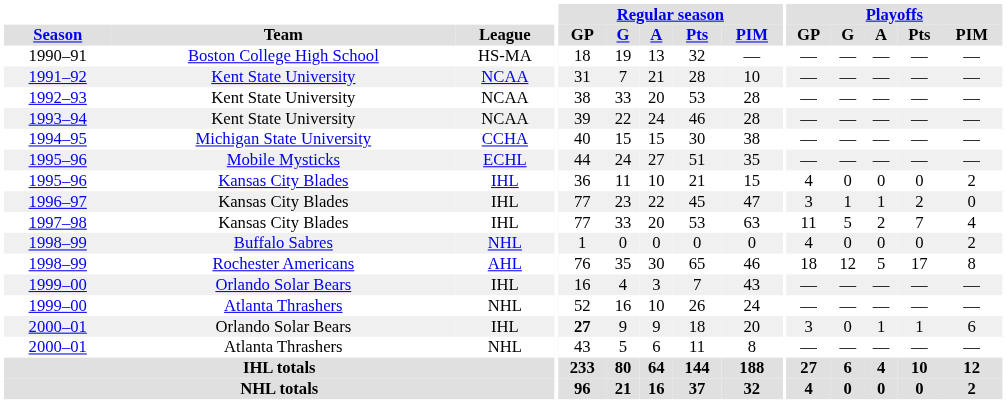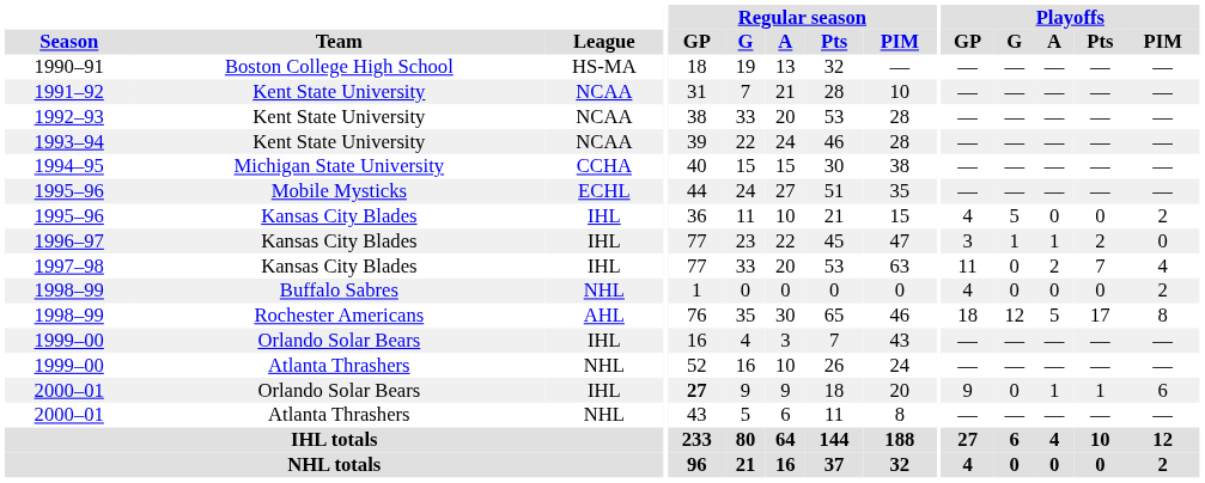 <table border="0" cellpadding="1" cellspacing="0" style="text-align:center; width:60em">
 <tr bgcolor="#e0e0e0">
 <th colspan="3" bgcolor="#ffffff"></th>
 <th rowspan="100" bgcolor="#ffffff"></th>
 <th colspan="5"><a href='#'>Regular season</a></th>
 <th rowspan="100" bgcolor="#ffffff"></th>
 <th colspan="5"><a href='#'>Playoffs</a></th>
 </tr>
 <tr bgcolor="#e0e0e0">
 <th><a href='#'>Season</a></th>
 <th>Team</th>
 <th>League</th>
 <th>GP</th>
 <th><a href='#'>G</a></th>
 <th><a href='#'>A</a></th>
 <th><a href='#'>Pts</a></th>
 <th><a href='#'>PIM</a></th>
 <th>GP</th>
 <th>G</th>
 <th>A</th>
 <th>Pts</th>
 <th>PIM</th>
 </tr>
 <tr>
 <td>1990–91</td>
 <td><a href='#'>Boston College High School</a></td>
 <td>HS-MA</td>
 <td>18</td>
 <td>19</td>
 <td>13</td>
 <td>32</td>
 <td>—</td>
 <td>—</td>
 <td>—</td>
 <td>—</td>
 <td>—</td>
 <td>—</td>
 </tr>
 <tr bgcolor="#f0f0f0">
 <td><a href='#'>1991–92</a></td>
 <td><a href='#'>Kent State University</a></td>
 <td><a href='#'>NCAA</a></td>
 <td>31</td>
 <td>7</td>
 <td>21</td>
 <td>28</td>
 <td>10</td>
 <td>—</td>
 <td>—</td>
 <td>—</td>
 <td>—</td>
 <td>—</td>
 </tr>
 <tr>
 <td><a href='#'>1992–93</a></td>
 <td>Kent State University</td>
 <td>NCAA</td>
 <td>38</td>
 <td>33</td>
 <td>20</td>
 <td>53</td>
 <td>28</td>
 <td>—</td>
 <td>—</td>
 <td>—</td>
 <td>—</td>
 <td>—</td>
 </tr>
 <tr bgcolor="#f0f0f0">
 <td><a href='#'>1993–94</a></td>
 <td>Kent State University</td>
 <td>NCAA</td>
 <td>39</td>
 <td>22</td>
 <td>24</td>
 <td>46</td>
 <td>28</td>
 <td>—</td>
 <td>—</td>
 <td>—</td>
 <td>—</td>
 <td>—</td>
 </tr>
 <tr>
 <td><a href='#'>1994–95</a></td>
 <td><a href='#'>Michigan State University</a></td>
 <td><a href='#'>CCHA</a></td>
 <td>40</td>
 <td>15</td>
 <td>15</td>
 <td>30</td>
 <td>38</td>
 <td>—</td>
 <td>—</td>
 <td>—</td>
 <td>—</td>
 <td>—</td>
 </tr>
 <tr bgcolor="#f0f0f0">
 <td><a href='#'>1995–96</a></td>
 <td><a href='#'>Mobile Mysticks</a></td>
 <td><a href='#'>ECHL</a></td>
 <td>44</td>
 <td>24</td>
 <td>27</td>
 <td>51</td>
 <td>35</td>
 <td>—</td>
 <td>—</td>
 <td>—</td>
 <td>—</td>
 <td>—</td>
 </tr>
 <tr>
 <td><a href='#'>1995–96</a></td>
 <td><a href='#'>Kansas City Blades</a></td>
 <td><a href='#'>IHL</a></td>
 <td>36</td>
 <td>11</td>
 <td>10</td>
 <td>21</td>
 <td>15</td>
 <td>4</td>
-<td>0</td>
+<td>5</td>
 <td>0</td>
 <td>0</td>
 <td>2</td>
 </tr>
 <tr bgcolor="#f0f0f0">
 <td><a href='#'>1996–97</a></td>
 <td>Kansas City Blades</td>
 <td>IHL</td>
 <td>77</td>
 <td>23</td>
 <td>22</td>
 <td>45</td>
 <td>47</td>
 <td>3</td>
 <td>1</td>
 <td>1</td>
 <td>2</td>
 <td>0</td>
 </tr>
 <tr>
 <td><a href='#'>1997–98</a></td>
 <td>Kansas City Blades</td>
 <td>IHL</td>
 <td>77</td>
 <td>33</td>
 <td>20</td>
 <td>53</td>
 <td>63</td>
 <td>11</td>
-<td>5</td>
+<td>0</td>
 <td>2</td>
 <td>7</td>
 <td>4</td>
 </tr>
 <tr bgcolor="#f0f0f0">
 <td><a href='#'>1998–99</a></td>
 <td><a href='#'>Buffalo Sabres</a></td>
 <td><a href='#'>NHL</a></td>
 <td>1</td>
 <td>0</td>
 <td>0</td>
 <td>0</td>
 <td>0</td>
 <td>4</td>
 <td>0</td>
 <td>0</td>
 <td>0</td>
 <td>2</td>
 </tr>
 <tr>
 <td><a href='#'>1998–99</a></td>
 <td><a href='#'>Rochester Americans</a></td>
 <td><a href='#'>AHL</a></td>
 <td>76</td>
 <td>35</td>
 <td>30</td>
 <td>65</td>
 <td>46</td>
 <td>18</td>
 <td>12</td>
 <td>5</td>
 <td>17</td>
 <td>8</td>
 </tr>
 <tr bgcolor="#f0f0f0">
 <td><a href='#'>1999–00</a></td>
 <td><a href='#'>Orlando Solar Bears</a></td>
 <td>IHL</td>
 <td>16</td>
 <td>4</td>
 <td>3</td>
 <td>7</td>
 <td>43</td>
 <td>—</td>
 <td>—</td>
 <td>—</td>
 <td>—</td>
 <td>—</td>
 </tr>
 <tr>
 <td><a href='#'>1999–00</a></td>
 <td><a href='#'>Atlanta Thrashers</a></td>
 <td>NHL</td>
 <td>52</td>
 <td>16</td>
 <td>10</td>
 <td>26</td>
 <td>24</td>
 <td>—</td>
 <td>—</td>
 <td>—</td>
 <td>—</td>
 <td>—</td>
 </tr>
 <tr bgcolor="#f0f0f0">
 <td><a href='#'>2000–01</a></td>
 <td>Orlando Solar Bears</td>
 <td>IHL</td>
 <td><strong>27</strong></td>
 <td>9</td>
 <td>9</td>
 <td>18</td>
 <td>20</td>
-<td>3</td>
+<td>9</td>
 <td>0</td>
 <td>1</td>
 <td>1</td>
 <td>6</td>
 </tr>
 <tr>
 <td><a href='#'>2000–01</a></td>
 <td>Atlanta Thrashers</td>
 <td>NHL</td>
 <td>43</td>
 <td>5</td>
 <td>6</td>
 <td>11</td>
 <td>8</td>
 <td>—</td>
 <td>—</td>
 <td>—</td>
 <td>—</td>
 <td>—</td>
 </tr>
 <tr bgcolor="#e0e0e0">
 <th colspan="3">IHL totals</th>
 <th>233</th>
 <th>80</th>
 <th>64</th>
 <th>144</th>
 <th>188</th>
 <th>27</th>
 <th>6</th>
 <th>4</th>
 <th>10</th>
 <th>12</th>
 </tr>
 <tr bgcolor="#e0e0e0">
 <th colspan="3">NHL totals</th>
 <th>96</th>
 <th>21</th>
 <th>16</th>
 <th>37</th>
 <th>32</th>
 <th>4</th>
 <th>0</th>
 <th>0</th>
 <th>0</th>
 <th>2</th>
 </tr>
 </table>
